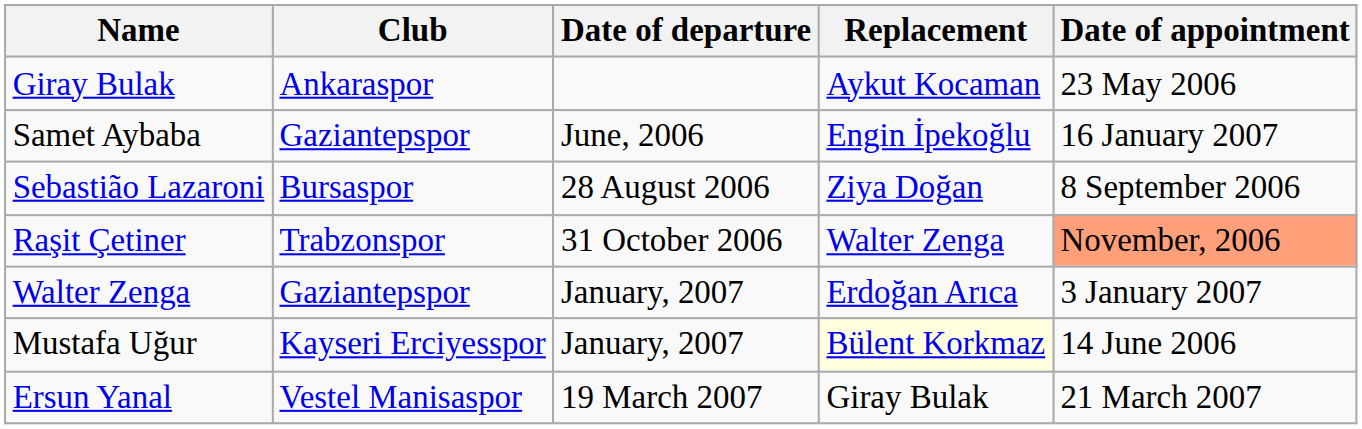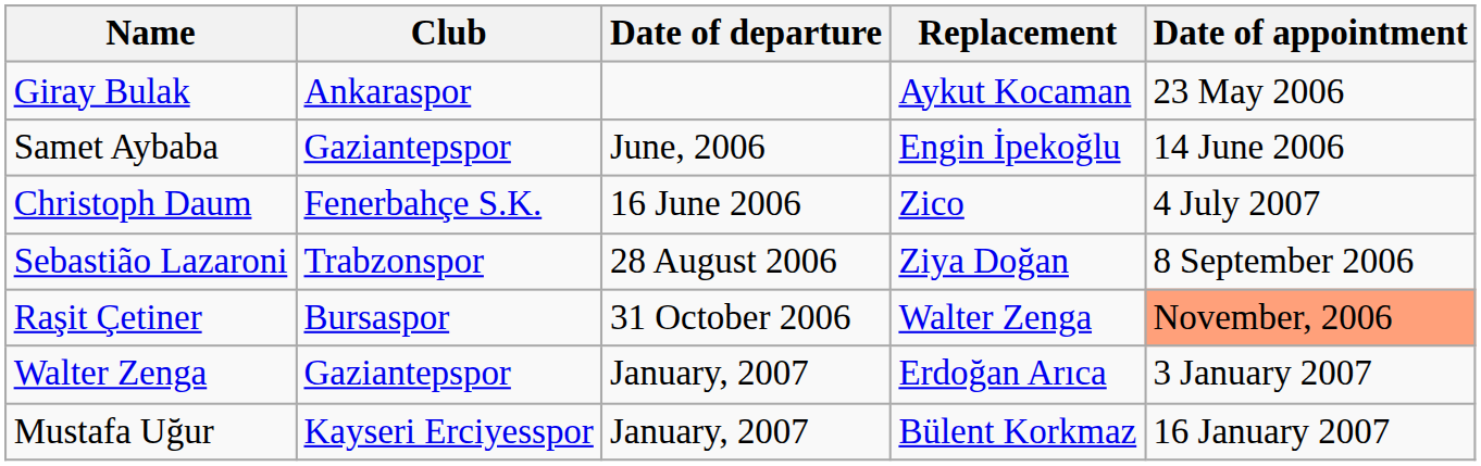 <table class="wikitable">
 <tr>
 <th>Name</th>
 <th>Club</th>
 <th>Date of departure</th>
 <th>Replacement</th>
 <th>Date of appointment</th>
 </tr>
 <tr>
 <td><a href='#'>Giray Bulak</a></td>
 <td><a href='#'>Ankaraspor</a></td>
 <td></td>
 <td><a href='#'>Aykut Kocaman</a></td>
 <td>23 May 2006</td>
 </tr>
 <tr>
 <td>Samet Aybaba</td>
 <td><a href='#'>Gaziantepspor</a></td>
 <td>June, 2006</td>
 <td><a href='#'>Engin İpekoğlu</a></td>
-<td>16 January 2007</td>
+<td>14 June 2006</td>
+</tr>
+<tr>
+<td><a href='#'>Christoph Daum</a></td>
+<td><a href='#'>Fenerbahçe S.K.</a></td>
+<td>16 June 2006</td>
+<td><a href='#'>Zico</a></td>
+<td>4 July 2007</td>
 </tr>
 <tr>
 <td><a href='#'>Sebastião Lazaroni</a></td>
-<td><a href='#'>Bursaspor</a></td>
+<td><a href='#'>Trabzonspor</a></td>
 <td>28 August 2006</td>
 <td><a href='#'>Ziya Doğan</a></td>
 <td>8 September 2006</td>
 </tr>
 <tr>
 <td><a href='#'>Raşit Çetiner</a></td>
-<td><a href='#'>Trabzonspor</a></td>
+<td><a href='#'>Bursaspor</a></td>
 <td>31 October 2006</td>
 <td><a href='#'>Walter Zenga</a></td>
 <td style="background: lightsalmon;">November, 2006</td>
 </tr>
 <tr>
 <td><a href='#'>Walter Zenga</a></td>
 <td><a href='#'>Gaziantepspor</a></td>
 <td>January, 2007</td>
 <td><a href='#'>Erdoğan Arıca</a></td>
 <td>3 January 2007</td>
 </tr>
 <tr>
 <td>Mustafa Uğur</td>
 <td><a href='#'>Kayseri Erciyesspor</a></td>
 <td>January, 2007</td>
-<td style="background: lightyellow;"><a href='#'>Bülent Korkmaz</a></td>
-<td>14 June 2006</td>
-</tr>
-<tr>
-<td><a href='#'>Ersun Yanal</a></td>
-<td><a href='#'>Vestel Manisaspor</a></td>
-<td>19 March 2007</td>
-<td>Giray Bulak</td>
-<td>21 March 2007</td>
+<td><a href='#'>Bülent Korkmaz</a></td>
+<td>16 January 2007</td>
 </tr>
 </table>
